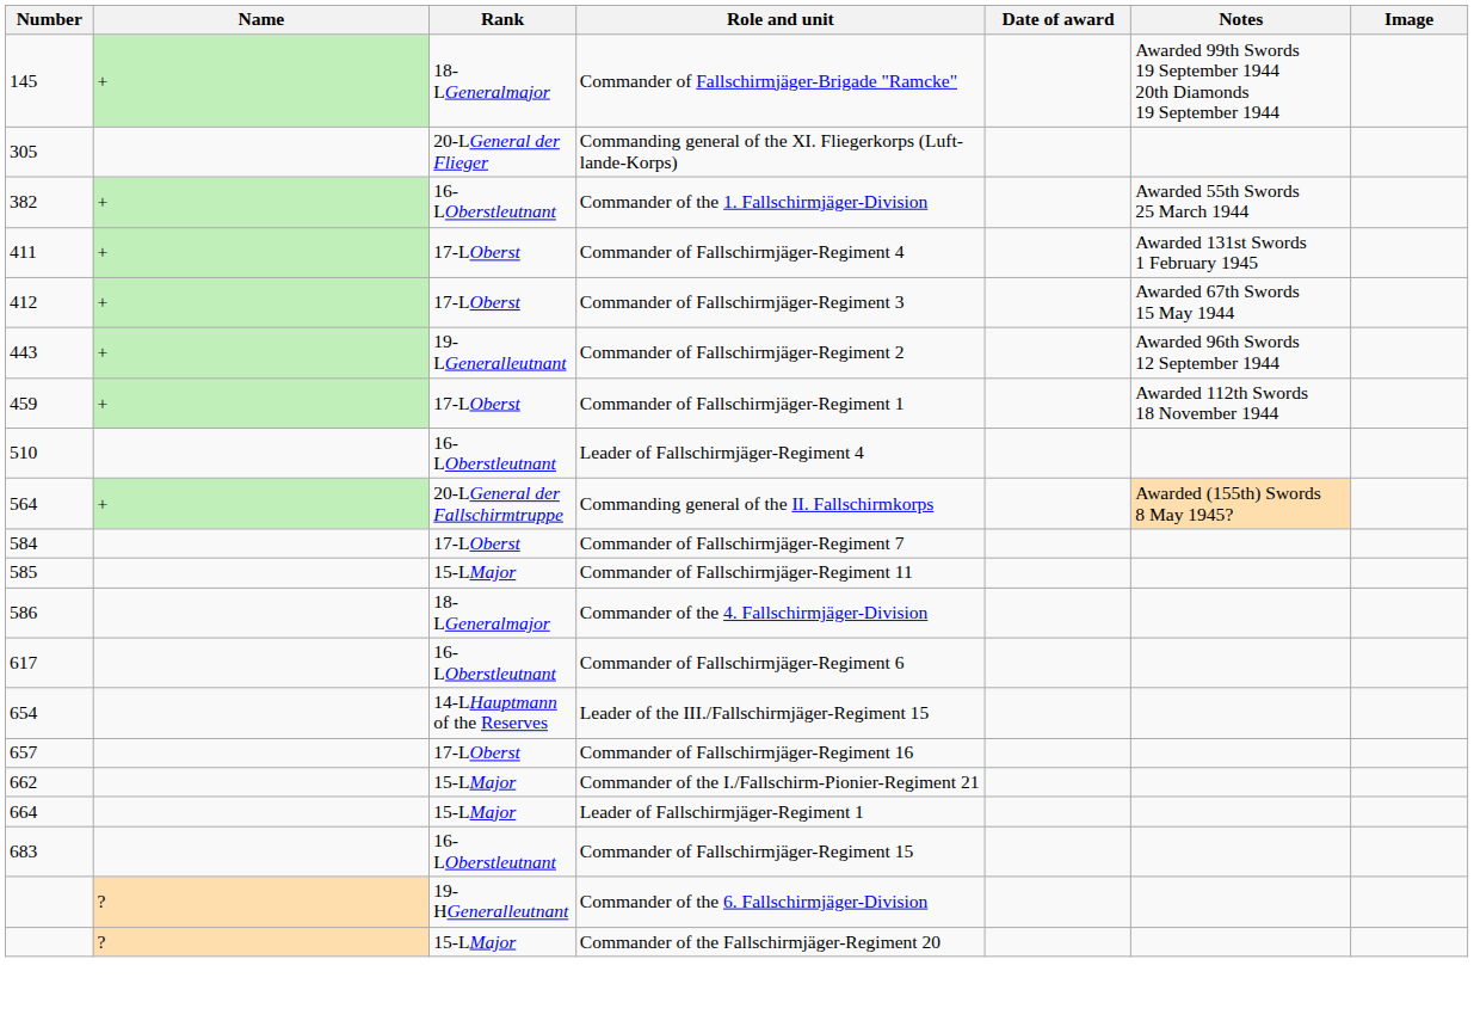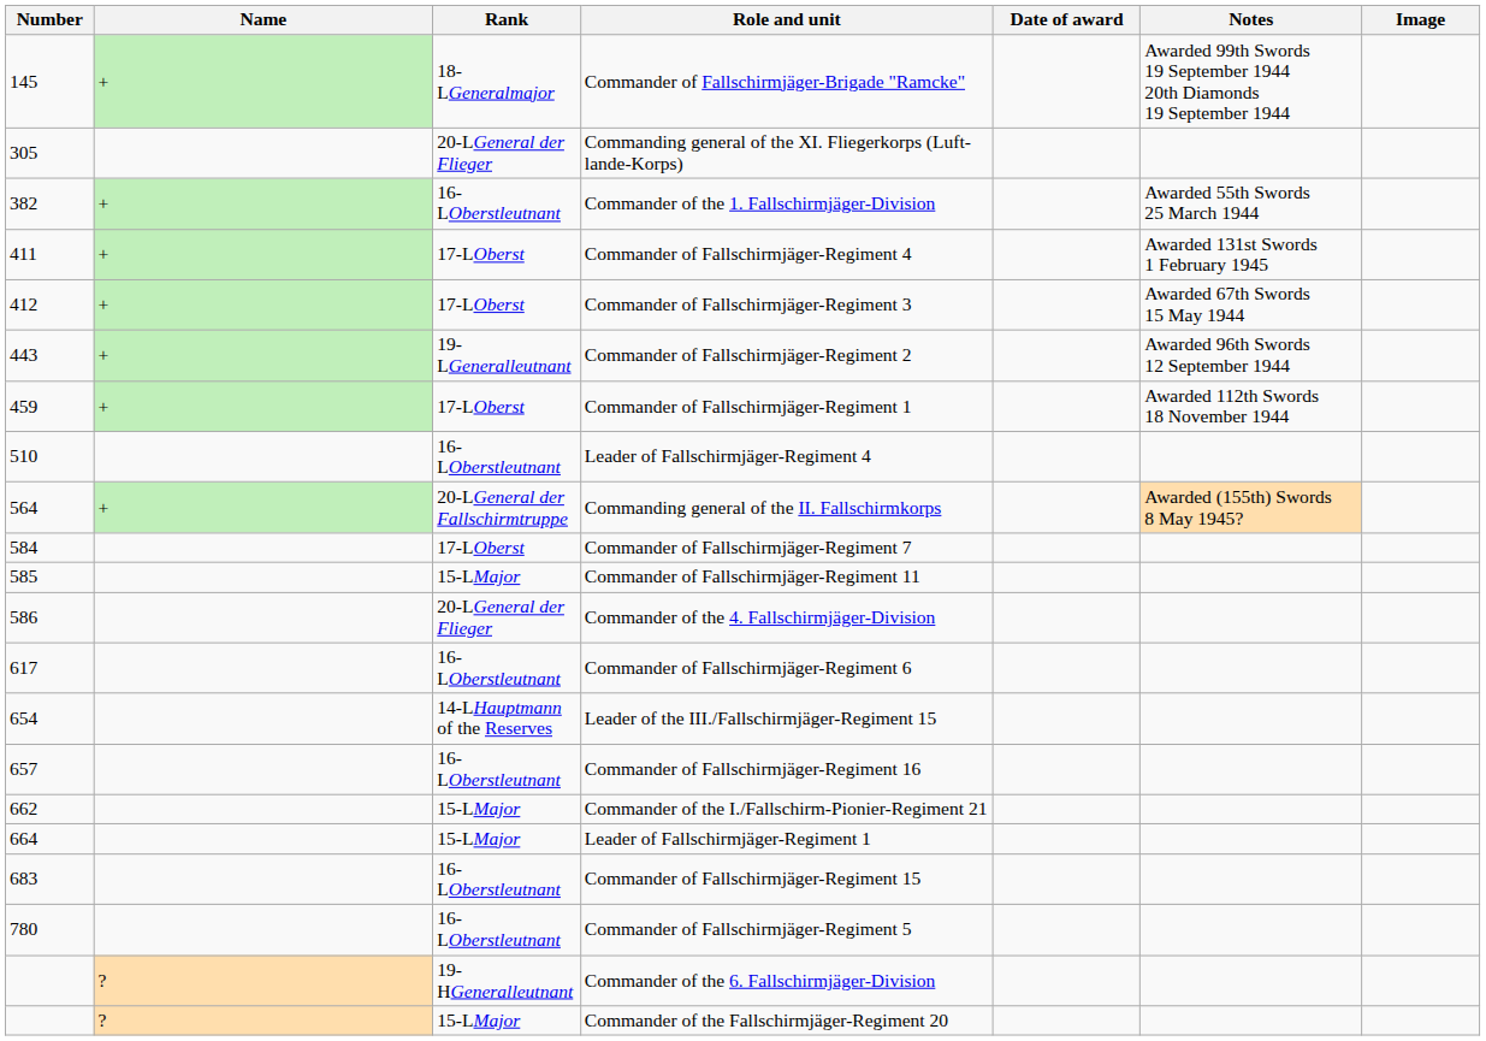 <table class="wikitable sortable" style="width:100%;">
 <tr>
 <th width="6%">Number</th>
 <th width="23%">Name</th>
 <th width="10%">Rank</th>
 <th width="28%" class="unsortable">Role and unit</th>
 <th width="10%">Date of award</th>
 <th width="15%" class="unsortable">Notes</th>
 <th width="10%" class="unsortable">Image</th>
 </tr>
 <tr>
 <td>145</td>
 <td style="background:#C0EFBA">+</td>
 <td><span>18-L</span><em><a href='#'>Generalmajor</a></em></td>
 <td>Commander of <a href='#'>Fallschirmjäger-Brigade "Ramcke"</a></td>
 <td></td>
 <td>Awarded 99th Swords 19 September 1944<br>20th Diamonds 19 September 1944</td>
 <td></td>
 </tr>
 <tr>
 <td>305</td>
 <td></td>
 <td><span>20-L</span><em><a href='#'>General der Flieger</a></em></td>
 <td>Commanding general of the XI. Fliegerkorps (Luft-lande-Korps)</td>
 <td></td>
 <td></td>
 <td></td>
 </tr>
 <tr>
 <td>382</td>
 <td style="background:#C0EFBA">+</td>
 <td><span>16-L</span><em><a href='#'>Oberstleutnant</a></em></td>
 <td>Commander of the <a href='#'>1. Fallschirmjäger-Division</a></td>
 <td></td>
 <td>Awarded 55th Swords 25 March 1944</td>
 <td></td>
 </tr>
 <tr>
 <td>411</td>
 <td style="background:#C0EFBA">+</td>
 <td><span>17-L</span><em><a href='#'>Oberst</a></em></td>
 <td>Commander of Fallschirmjäger-Regiment 4</td>
 <td></td>
 <td>Awarded 131st Swords 1 February 1945</td>
 <td></td>
 </tr>
 <tr>
 <td>412</td>
 <td style="background:#C0EFBA">+</td>
 <td><span>17-L</span><em><a href='#'>Oberst</a></em></td>
 <td>Commander of Fallschirmjäger-Regiment 3</td>
 <td></td>
 <td>Awarded 67th Swords 15 May 1944</td>
 <td></td>
 </tr>
 <tr>
 <td>443</td>
 <td style="background:#C0EFBA">+</td>
 <td><span>19-L</span><em><a href='#'>Generalleutnant</a></em></td>
 <td>Commander of Fallschirmjäger-Regiment 2</td>
 <td></td>
 <td>Awarded 96th Swords 12 September 1944</td>
 <td></td>
 </tr>
 <tr>
 <td>459</td>
 <td style="background:#C0EFBA">+</td>
 <td><span>17-L</span><em><a href='#'>Oberst</a></em></td>
 <td>Commander of Fallschirmjäger-Regiment 1</td>
 <td></td>
 <td>Awarded 112th Swords 18 November 1944</td>
 <td></td>
 </tr>
 <tr>
 <td>510</td>
 <td></td>
 <td><span>16-L</span><em><a href='#'>Oberstleutnant</a></em></td>
 <td>Leader of Fallschirmjäger-Regiment 4</td>
 <td></td>
 <td></td>
 <td></td>
 </tr>
 <tr>
 <td>564</td>
 <td style="background:#C0EFBA">+</td>
 <td><span>20-L</span><em><a href='#'>General der Fallschirmtruppe</a></em></td>
 <td>Commanding general of the <a href='#'>II. Fallschirmkorps</a></td>
 <td></td>
 <td style="background:#ffdead;">Awarded (155th) Swords 8 May 1945?</td>
 <td></td>
 </tr>
 <tr>
 <td>584</td>
 <td></td>
 <td><span>17-L</span><em><a href='#'>Oberst</a></em></td>
 <td>Commander of Fallschirmjäger-Regiment 7</td>
 <td></td>
 <td></td>
 <td></td>
 </tr>
 <tr>
 <td>585</td>
 <td></td>
 <td><span>15-L</span><em><a href='#'>Major</a></em></td>
 <td>Commander of Fallschirmjäger-Regiment 11</td>
 <td></td>
 <td></td>
 <td></td>
 </tr>
 <tr>
 <td>586</td>
 <td></td>
-<td><span>18-L</span><em><a href='#'>Generalmajor</a></em></td>
+<td><span>20-L</span><em><a href='#'>General der Flieger</a></em></td>
 <td>Commander of the <a href='#'>4. Fallschirmjäger-Division</a></td>
 <td></td>
 <td></td>
 <td></td>
 </tr>
 <tr>
 <td>617</td>
 <td></td>
 <td><span>16-L</span><em><a href='#'>Oberstleutnant</a></em></td>
 <td>Commander of Fallschirmjäger-Regiment 6</td>
 <td></td>
 <td></td>
 <td></td>
 </tr>
 <tr>
 <td>654</td>
 <td></td>
 <td><span>14-L</span><em><a href='#'>Hauptmann</a></em> of the <a href='#'>Reserves</a></td>
 <td>Leader of the III./Fallschirmjäger-Regiment 15</td>
 <td></td>
 <td></td>
 <td></td>
 </tr>
 <tr>
 <td>657</td>
 <td></td>
-<td><span>17-L</span><em><a href='#'>Oberst</a></em></td>
+<td><span>16-L</span><em><a href='#'>Oberstleutnant</a></em></td>
 <td>Commander of Fallschirmjäger-Regiment 16</td>
 <td></td>
 <td></td>
 <td></td>
 </tr>
 <tr>
 <td>662</td>
 <td></td>
 <td><span>15-L</span><em><a href='#'>Major</a></em></td>
 <td>Commander of the I./Fallschirm-Pionier-Regiment 21</td>
 <td></td>
 <td></td>
 <td></td>
 </tr>
 <tr>
 <td>664</td>
 <td></td>
 <td><span>15-L</span><em><a href='#'>Major</a></em></td>
 <td>Leader of Fallschirmjäger-Regiment 1</td>
 <td></td>
 <td></td>
 <td></td>
 </tr>
 <tr>
 <td>683</td>
 <td></td>
 <td><span>16-L</span><em><a href='#'>Oberstleutnant</a></em></td>
 <td>Commander of Fallschirmjäger-Regiment 15</td>
 <td></td>
 <td></td>
 <td></td>
 </tr>
 <tr>
+<td>780</td>
+<td></td>
+<td><span>16-L</span><em><a href='#'>Oberstleutnant</a></em></td>
+<td>Commander of Fallschirmjäger-Regiment 5</td>
+<td></td>
+<td></td>
+<td></td>
+</tr>
+<tr>
 <td></td>
 <td style="background:#ffdead;">?</td>
 <td><span>19-H</span><em><a href='#'>Generalleutnant</a></em></td>
 <td>Commander of the <a href='#'>6. Fallschirmjäger-Division</a></td>
 <td></td>
 <td></td>
 <td></td>
 </tr>
 <tr>
 <td></td>
 <td style="background:#ffdead;">?</td>
 <td><span>15-L</span><em><a href='#'>Major</a></em></td>
 <td>Commander of the Fallschirmjäger-Regiment 20</td>
 <td></td>
 <td></td>
 <td></td>
 </tr>
 </table>
